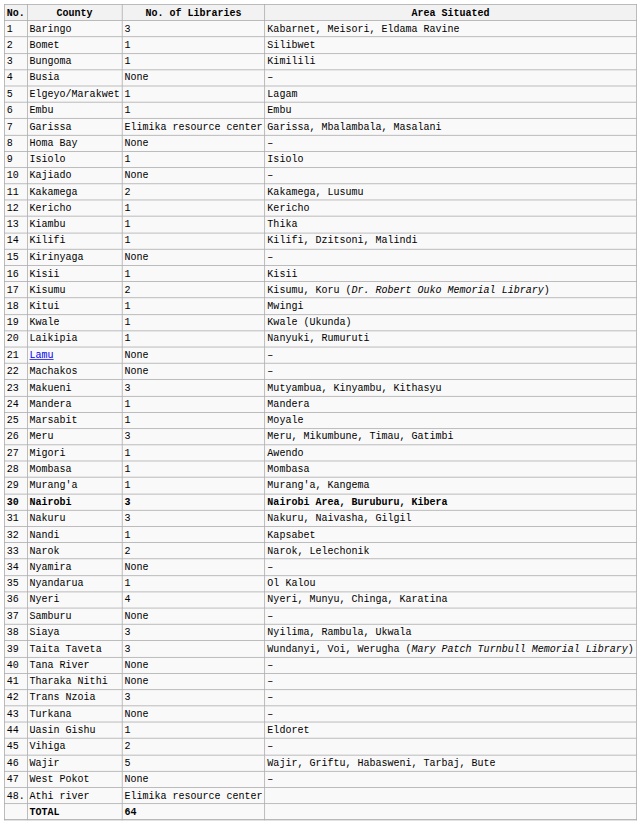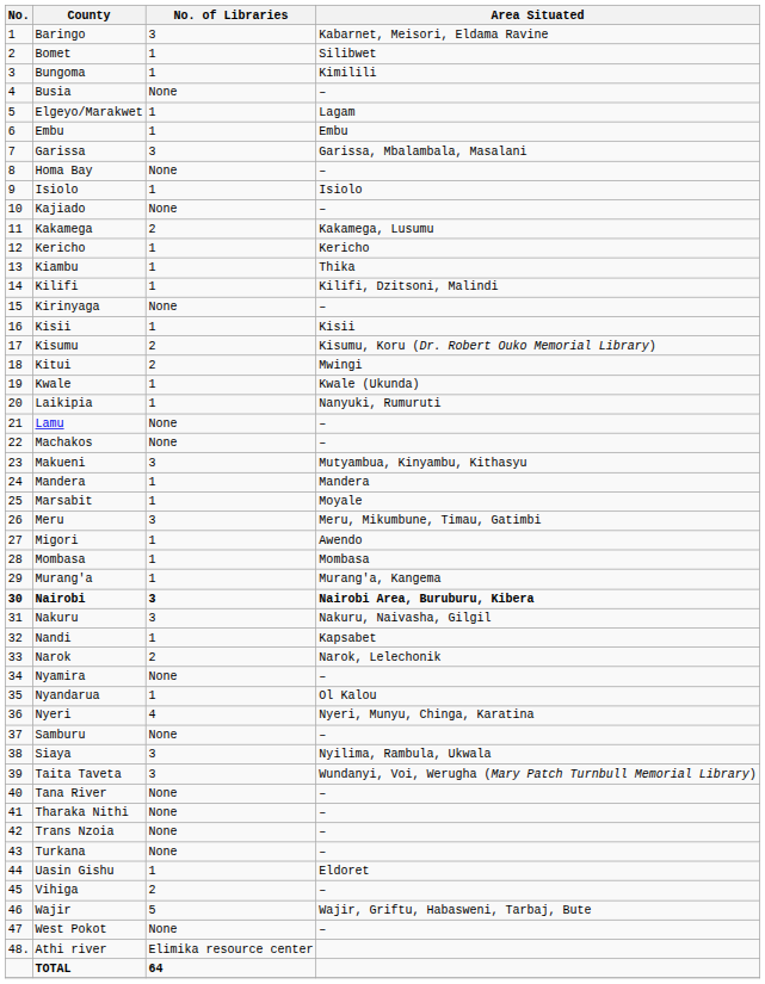 <table class="wikitable">
 <tr>
 <th>No.</th>
 <th>County</th>
 <th>No. of Libraries</th>
 <th>Area Situated</th>
 </tr>
 <tr>
 <td>1</td>
 <td>Baringo</td>
 <td>3</td>
 <td>Kabarnet, Meisori, Eldama Ravine</td>
 </tr>
 <tr>
 <td>2</td>
 <td>Bomet</td>
 <td>1</td>
 <td>Silibwet</td>
 </tr>
 <tr>
 <td>3</td>
 <td>Bungoma</td>
 <td>1</td>
 <td>Kimilili</td>
 </tr>
 <tr>
 <td>4</td>
 <td>Busia</td>
 <td>None</td>
 <td>–</td>
 </tr>
 <tr>
 <td>5</td>
 <td>Elgeyo/Marakwet</td>
 <td>1</td>
 <td>Lagam</td>
 </tr>
 <tr>
 <td>6</td>
 <td>Embu</td>
 <td>1</td>
 <td>Embu</td>
 </tr>
 <tr>
 <td>7</td>
 <td>Garissa</td>
-<td>Elimika resource center</td>
+<td>3</td>
 <td>Garissa, Mbalambala, Masalani</td>
 </tr>
 <tr>
 <td>8</td>
 <td>Homa Bay</td>
 <td>None</td>
 <td>–</td>
 </tr>
 <tr>
 <td>9</td>
 <td>Isiolo</td>
 <td>1</td>
 <td>Isiolo</td>
 </tr>
 <tr>
 <td>10</td>
 <td>Kajiado</td>
 <td>None</td>
 <td>–</td>
 </tr>
 <tr>
 <td>11</td>
 <td>Kakamega</td>
 <td>2</td>
 <td>Kakamega, Lusumu</td>
 </tr>
 <tr>
 <td>12</td>
 <td>Kericho</td>
 <td>1</td>
 <td>Kericho</td>
 </tr>
 <tr>
 <td>13</td>
 <td>Kiambu</td>
 <td>1</td>
 <td>Thika</td>
 </tr>
 <tr>
 <td>14</td>
 <td>Kilifi</td>
 <td>1</td>
 <td>Kilifi, Dzitsoni, Malindi</td>
 </tr>
 <tr>
 <td>15</td>
 <td>Kirinyaga</td>
 <td>None</td>
 <td>–</td>
 </tr>
 <tr>
 <td>16</td>
 <td>Kisii</td>
 <td>1</td>
 <td>Kisii</td>
 </tr>
 <tr>
 <td>17</td>
 <td>Kisumu</td>
 <td>2</td>
 <td>Kisumu, Koru (<em>Dr. Robert Ouko Memorial Library</em>)</td>
 </tr>
 <tr>
 <td>18</td>
 <td>Kitui</td>
-<td>1</td>
+<td>2</td>
 <td>Mwingi</td>
 </tr>
 <tr>
 <td>19</td>
 <td>Kwale</td>
 <td>1</td>
 <td>Kwale (Ukunda)</td>
 </tr>
 <tr>
 <td>20</td>
 <td>Laikipia</td>
 <td>1</td>
 <td>Nanyuki, Rumuruti</td>
 </tr>
 <tr>
 <td>21</td>
 <td><a href='#'>Lamu</a></td>
 <td>None</td>
 <td>–</td>
 </tr>
 <tr>
 <td>22</td>
 <td>Machakos</td>
 <td>None</td>
 <td>–</td>
 </tr>
 <tr>
 <td>23</td>
 <td>Makueni</td>
 <td>3</td>
 <td>Mutyambua, Kinyambu, Kithasyu</td>
 </tr>
 <tr>
 <td>24</td>
 <td>Mandera</td>
 <td>1</td>
 <td>Mandera</td>
 </tr>
 <tr>
 <td>25</td>
 <td>Marsabit</td>
 <td>1</td>
 <td>Moyale</td>
 </tr>
 <tr>
 <td>26</td>
 <td>Meru</td>
 <td>3</td>
 <td>Meru, Mikumbune, Timau, Gatimbi</td>
 </tr>
 <tr>
 <td>27</td>
 <td>Migori</td>
 <td>1</td>
 <td>Awendo</td>
 </tr>
 <tr>
 <td>28</td>
 <td>Mombasa</td>
 <td>1</td>
 <td>Mombasa</td>
 </tr>
 <tr>
 <td>29</td>
 <td>Murang'a</td>
 <td>1</td>
 <td>Murang'a, Kangema</td>
 </tr>
 <tr>
 <td><strong>30</strong></td>
 <td><strong>Nairobi</strong></td>
 <td><strong>3</strong></td>
 <td><strong>Nairobi Area, Buruburu, Kibera</strong></td>
 </tr>
 <tr>
 <td>31</td>
 <td>Nakuru</td>
 <td>3</td>
 <td>Nakuru, Naivasha, Gilgil</td>
 </tr>
 <tr>
 <td>32</td>
 <td>Nandi</td>
 <td>1</td>
 <td>Kapsabet</td>
 </tr>
 <tr>
 <td>33</td>
 <td>Narok</td>
 <td>2</td>
 <td>Narok, Lelechonik</td>
 </tr>
 <tr>
 <td>34</td>
 <td>Nyamira</td>
 <td>None</td>
 <td>–</td>
 </tr>
 <tr>
 <td>35</td>
 <td>Nyandarua</td>
 <td>1</td>
 <td>Ol Kalou</td>
 </tr>
 <tr>
 <td>36</td>
 <td>Nyeri</td>
 <td>4</td>
 <td>Nyeri, Munyu, Chinga, Karatina</td>
 </tr>
 <tr>
 <td>37</td>
 <td>Samburu</td>
 <td>None</td>
 <td>–</td>
 </tr>
 <tr>
 <td>38</td>
 <td>Siaya</td>
 <td>3</td>
 <td>Nyilima, Rambula, Ukwala</td>
 </tr>
 <tr>
 <td>39</td>
 <td>Taita Taveta</td>
 <td>3</td>
 <td>Wundanyi, Voi, Werugha (<em>Mary Patch Turnbull Memorial Library</em>)</td>
 </tr>
 <tr>
 <td>40</td>
 <td>Tana River</td>
 <td>None</td>
 <td>–</td>
 </tr>
 <tr>
 <td>41</td>
 <td>Tharaka Nithi</td>
 <td>None</td>
 <td>–</td>
 </tr>
 <tr>
 <td>42</td>
 <td>Trans Nzoia</td>
-<td>3</td>
+<td>None</td>
 <td>–</td>
 </tr>
 <tr>
 <td>43</td>
 <td>Turkana</td>
 <td>None</td>
 <td>–</td>
 </tr>
 <tr>
 <td>44</td>
 <td>Uasin Gishu</td>
 <td>1</td>
 <td>Eldoret</td>
 </tr>
 <tr>
 <td>45</td>
 <td>Vihiga</td>
 <td>2</td>
 <td>–</td>
 </tr>
 <tr>
 <td>46</td>
 <td>Wajir</td>
 <td>5</td>
 <td>Wajir, Griftu, Habasweni, Tarbaj, Bute</td>
 </tr>
 <tr>
 <td>47</td>
 <td>West Pokot</td>
 <td>None</td>
 <td>–</td>
 </tr>
 <tr>
 <td>48.</td>
 <td>Athi river</td>
 <td>Elimika resource center</td>
 <td></td>
 </tr>
 <tr>
 <td></td>
 <td><strong>TOTAL</strong></td>
 <td><strong>64</strong></td>
 <td></td>
 </tr>
 <tr>
 </tr>
 </table>
